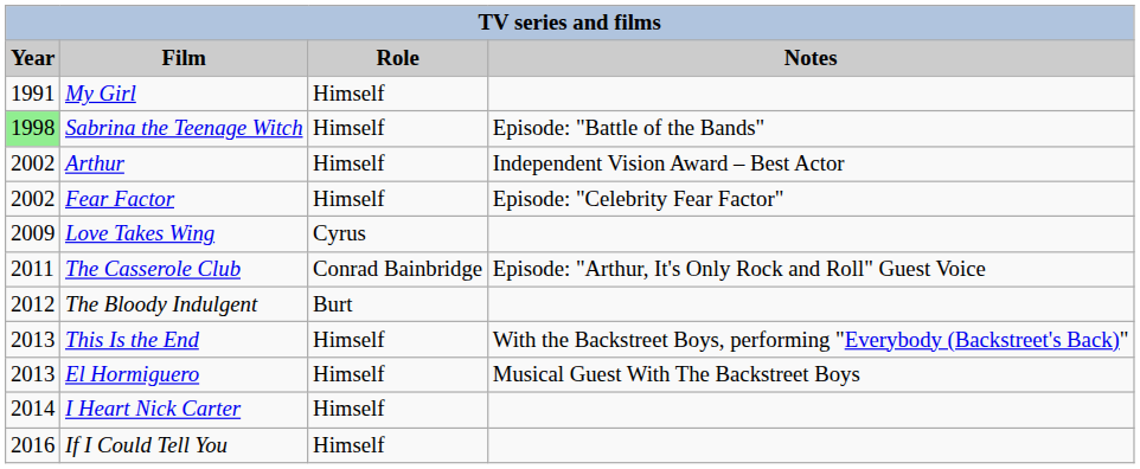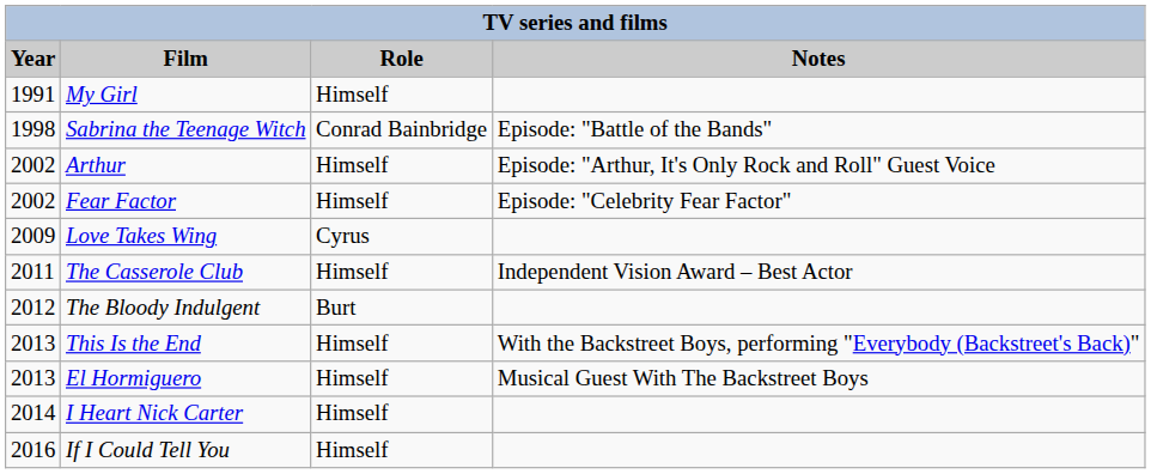 <table class="wikitable sortable">
 <tr style="text-align:center;">
 <th colspan=4 style="background:#B0C4DE;">TV series and films</th>
 </tr>
 <tr style="text-align:center;">
 <th style="background:#ccc;">Year</th>
 <th style="background:#ccc;">Film</th>
 <th style="background:#ccc;">Role</th>
 <th style="background:#ccc;">Notes</th>
 </tr>
 <tr>
 <td>1991</td>
 <td><em><a href='#'>My Girl</a></em></td>
 <td>Himself</td>
 <td></td>
 </tr>
 <tr>
-<td style="background: lightgreen;">1998</td>
+<td>1998</td>
 <td><em><a href='#'>Sabrina the Teenage Witch</a></em></td>
-<td>Himself</td>
+<td>Conrad Bainbridge</td>
 <td>Episode: "Battle of the Bands"</td>
 </tr>
 <tr>
 <td>2002</td>
 <td><em><a href='#'>Arthur</a></em></td>
 <td>Himself</td>
-<td>Independent Vision Award – Best Actor</td>
+<td>Episode: "Arthur, It's Only Rock and Roll" Guest Voice</td>
 </tr>
 <tr>
 <td>2002</td>
 <td><em><a href='#'>Fear Factor</a></em></td>
 <td>Himself</td>
 <td>Episode: "Celebrity Fear Factor"</td>
 </tr>
 <tr>
 <td>2009</td>
 <td><em><a href='#'>Love Takes Wing</a></em></td>
 <td>Cyrus</td>
 <td></td>
 </tr>
 <tr>
 <td>2011</td>
 <td><em><a href='#'>The Casserole Club</a></em></td>
-<td>Conrad Bainbridge</td>
-<td>Episode: "Arthur, It's Only Rock and Roll" Guest Voice</td>
+<td>Himself</td>
+<td>Independent Vision Award – Best Actor</td>
 </tr>
 <tr>
 <td>2012</td>
 <td><em>The Bloody Indulgent</em></td>
 <td>Burt</td>
 <td></td>
 </tr>
 <tr>
 <td>2013</td>
 <td><em><a href='#'>This Is the End</a></em></td>
 <td>Himself</td>
 <td>With the Backstreet Boys, performing "<a href='#'>Everybody (Backstreet's Back)</a>"</td>
 </tr>
 <tr>
 <td>2013</td>
 <td><em><a href='#'>El Hormiguero</a></em></td>
 <td>Himself</td>
 <td>Musical Guest With The Backstreet Boys</td>
 </tr>
 <tr>
 <td>2014</td>
 <td><em><a href='#'>I Heart Nick Carter</a></em></td>
 <td>Himself</td>
 <td></td>
 </tr>
 <tr>
 <td>2016</td>
 <td><em>If I Could Tell You</em></td>
 <td>Himself</td>
 <td></td>
 </tr>
 </table>
